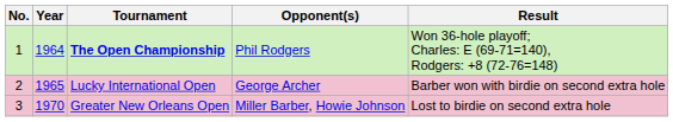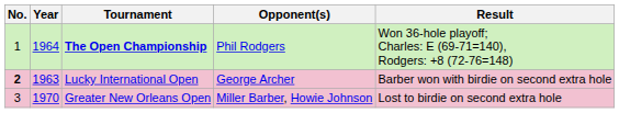 <table class="wikitable" style="font-size:95%;">
 <tr>
 <th>No.</th>
 <th>Year</th>
 <th>Tournament</th>
 <th>Opponent(s)</th>
 <th>Result</th>
 </tr>
 <tr style="background:#D0F0C0;">
 <td align=center>1</td>
 <td><a href='#'>1964</a></td>
 <td><strong><a href='#'>The Open Championship</a></strong></td>
 <td> <a href='#'>Phil Rodgers</a></td>
 <td>Won 36-hole playoff;<br>Charles: E (69-71=140),<br>Rodgers: +8 (72-76=148)</td>
 </tr>
 <tr style="background:#F2C1D1;">
-<td align=center>2</td>
-<td><a href='#'>1965</a></td>
+<td align=center><strong>2</strong></td>
+<td><a href='#'>1963</a></td>
 <td><a href='#'>Lucky International Open</a></td>
 <td> <a href='#'>George Archer</a></td>
 <td>Barber won with birdie on second extra hole</td>
 </tr>
 <tr style="background:#F2C1D1;">
 <td align=center>3</td>
 <td><a href='#'>1970</a></td>
 <td><a href='#'>Greater New Orleans Open</a></td>
 <td> <a href='#'>Miller Barber</a>,  <a href='#'>Howie Johnson</a></td>
 <td>Lost to birdie on second extra hole</td>
 </tr>
 </table>
